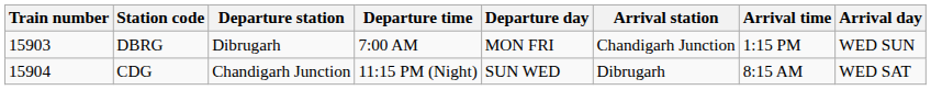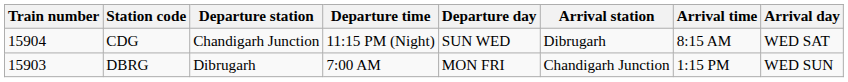 <table class="wikitable">
 <tr>
 <th>Train number</th>
 <th>Station code</th>
 <th>Departure station</th>
 <th>Departure time</th>
 <th>Departure day</th>
 <th>Arrival station</th>
 <th>Arrival time</th>
 <th>Arrival day</th>
 </tr>
 <tr>
+<td>15904</td>
+<td>CDG</td>
+<td>Chandigarh Junction</td>
+<td>11:15 PM (Night)</td>
+<td>SUN WED</td>
+<td>Dibrugarh</td>
+<td>8:15 AM</td>
+<td>WED SAT</td>
+</tr>
+<tr>
 <td>15903</td>
 <td>DBRG</td>
 <td>Dibrugarh</td>
 <td>7:00 AM</td>
 <td>MON FRI</td>
 <td>Chandigarh Junction</td>
 <td>1:15 PM</td>
 <td>WED SUN</td>
 </tr>
-<tr>
-<td>15904</td>
-<td>CDG</td>
-<td>Chandigarh Junction</td>
-<td>11:15 PM (Night)</td>
-<td>SUN WED</td>
-<td>Dibrugarh</td>
-<td>8:15 AM</td>
-<td>WED SAT</td>
-</tr>
 </table>
